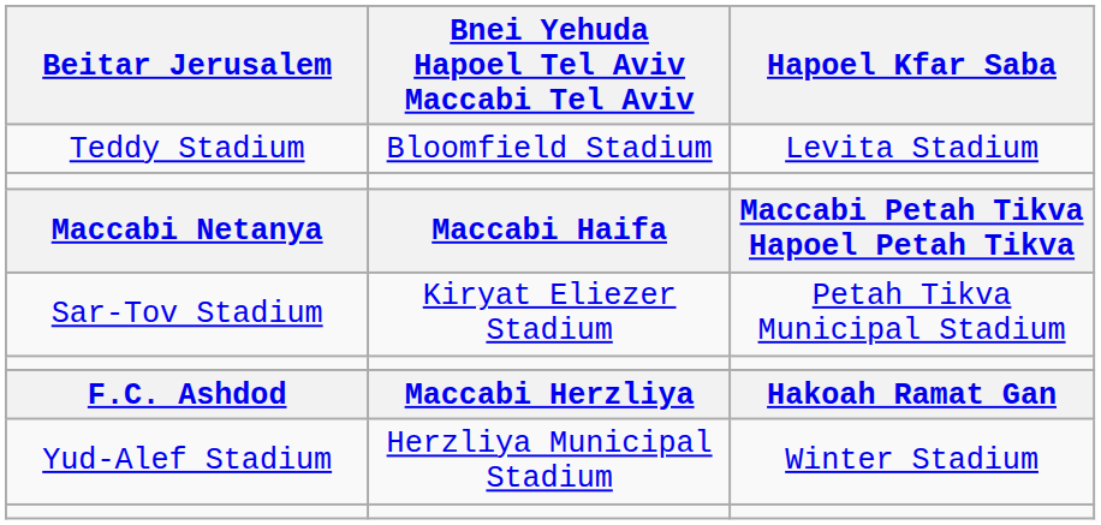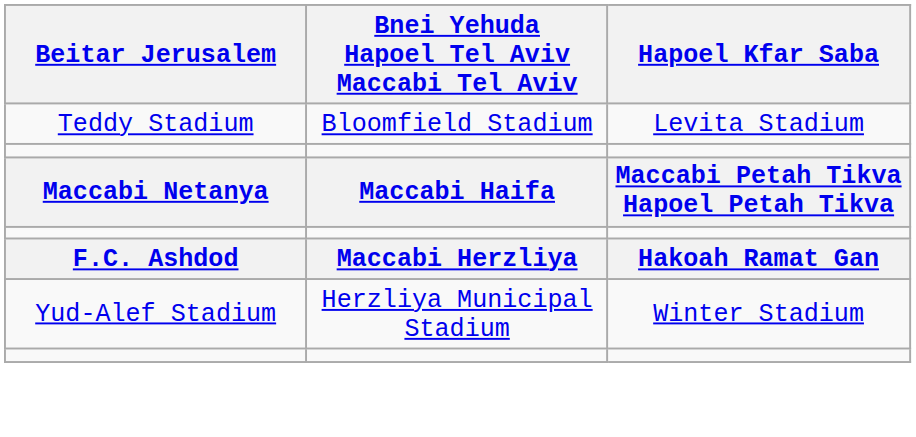 <table class="wikitable" style="text-align:center">
 <tr>
 <th><a href='#'>Beitar Jerusalem</a></th>
 <th><a href='#'>Bnei Yehuda</a><br> <a href='#'>Hapoel Tel Aviv</a><br> <a href='#'>Maccabi Tel Aviv</a></th>
 <th><a href='#'>Hapoel Kfar Saba</a></th>
 </tr>
 <tr>
 <td width=150><a href='#'>Teddy Stadium</a><br></td>
 <td width=150><a href='#'>Bloomfield Stadium</a><br></td>
 <td width=150><a href='#'>Levita Stadium</a></td>
 </tr>
 <tr>
 <td></td>
 <td></td>
 <td></td>
 </tr>
 <tr>
 <th><a href='#'>Maccabi Netanya</a></th>
 <th><a href='#'>Maccabi Haifa</a></th>
 <th><a href='#'>Maccabi Petah Tikva</a><br><a href='#'>Hapoel Petah Tikva</a></th>
 </tr>
 <tr>
-<td width=150><a href='#'>Sar-Tov Stadium</a><br></td>
-<td width=150><a href='#'>Kiryat Eliezer Stadium</a><br></td>
-<td width=150><a href='#'>Petah Tikva Municipal Stadium</a></td>
-</tr>
-<tr>
 <td></td>
 <td></td>
 <td></td>
 </tr>
 <tr>
 <th><a href='#'>F.C. Ashdod</a></th>
 <th><a href='#'>Maccabi Herzliya</a></th>
 <th><a href='#'>Hakoah Ramat Gan</a></th>
 </tr>
 <tr>
 <td width=150><a href='#'>Yud-Alef Stadium</a></td>
 <td width=150><a href='#'>Herzliya Municipal Stadium</a></td>
 <td width=150><a href='#'>Winter Stadium</a></td>
 </tr>
 <tr>
 <td></td>
 <td></td>
 <td></td>
 </tr>
 </table>
